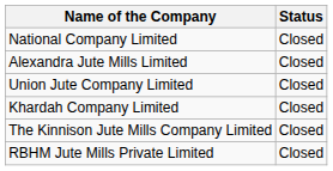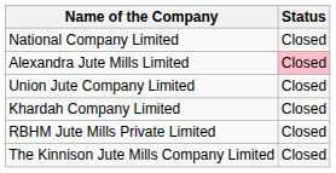 <table class="wikitable sortable">
 <tr>
 <th>Name of the Company</th>
 <th>Status</th>
 </tr>
 <tr>
 <td>National Company Limited</td>
 <td>Closed</td>
 </tr>
 <tr>
 <td>Alexandra Jute Mills Limited</td>
-<td>Closed</td>
+<td style="background: pink;">Closed</td>
 </tr>
 <tr>
 <td>Union Jute Company Limited</td>
 <td>Closed</td>
 </tr>
 <tr>
 <td>Khardah Company Limited</td>
 <td>Closed</td>
 </tr>
 <tr>
+<td>RBHM Jute Mills Private Limited</td>
+<td>Closed</td>
+</tr>
+<tr>
 <td>The Kinnison Jute Mills Company Limited</td>
 <td>Closed</td>
 </tr>
-<tr>
-<td>RBHM Jute Mills Private Limited</td>
-<td>Closed</td>
-</tr>
 </table>
